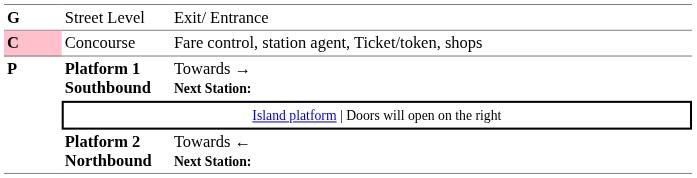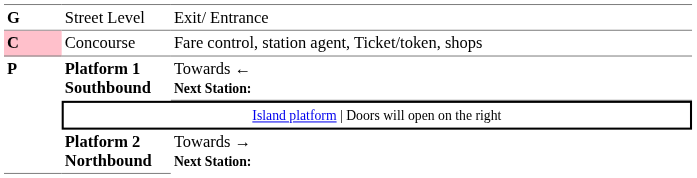 <table border=0 cellspacing=0 cellpadding=3>
 <tr>
 <td style="border-top:solid 1px grey;border-bottom:solid 1px grey;" width=50 valign=top><strong>G</strong></td>
 <td style="border-top:solid 1px grey;border-bottom:solid 1px grey;" width=100 valign=top>Street Level</td>
 <td style="border-top:solid 1px grey;border-bottom:solid 1px grey;" width=500 valign=top>Exit/ Entrance</td>
 </tr>
 <tr>
 <td style="background: pink; border-bottom:solid 1px grey;"><strong>C</strong></td>
 <td style="border-bottom:solid 1px grey;">Concourse</td>
 <td style="border-bottom:solid 1px grey;">Fare control, station agent, Ticket/token, shops</td>
 </tr>
 <tr>
 <td style="border-bottom:solid 1px grey;" width=50 rowspan=3 valign=top><strong>P</strong></td>
 <td style="border-bottom:solid 1px white;" width=100><span><strong>Platform 1</strong><br><strong>Southbound</strong></span></td>
-<td style="border-bottom:solid 1px white;" width=500>Towards → <br><small><strong>Next Station:</strong> </small></td>
+<td style="border-bottom:solid 1px grey;" width="500">Towards ← <br><small><strong>Next Station:</strong> </small></td>
 </tr>
 <tr>
 <td style="border-top:solid 2px black;border-right:solid 2px black;border-left:solid 2px black;border-bottom:solid 2px black;text-align:center;" colspan=2><small><a href='#'>Island platform</a> | Doors will open on the right </small></td>
 </tr>
 <tr>
 <td style="border-bottom:solid 1px grey;" width=100><span><strong>Platform 2</strong><br><strong>Northbound</strong></span></td>
-<td style="border-bottom:solid 1px grey;" width="500">Towards ← <br><small><strong>Next Station:</strong> </small></td>
+<td style="border-bottom:solid 1px white;" width=500>Towards → <br><small><strong>Next Station:</strong> </small></td>
 </tr>
 </table>
